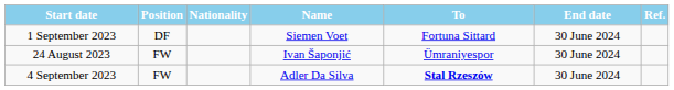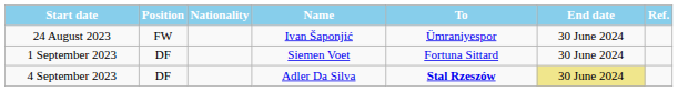 <table class="wikitable"  style="text-align:center; font-size:90%; ">
 <tr>
 <th style="background:#87CEEB; color:#FFFFFF; width:150px;">Start date</th>
 <th style="background:#87CEEB; color:#FFFFFF; width:50px;">Position</th>
 <th style="background:#87CEEB; color:#FFFFFF; width:50px;">Nationality</th>
 <th style="background:#87CEEB; color:#FFFFFF; width:150px;">Name</th>
 <th style="background:#87CEEB; color:#FFFFFF; width:170px;">To</th>
 <th style="background:#87CEEB; color:#FFFFFF; width:120px;">End date</th>
 <th style="background:#87CEEB; color:#FFFFFF; width:25px;">Ref.</th>
 </tr>
 <tr>
+<td>24 August 2023</td>
+<td>FW</td>
+<td></td>
+<td><a href='#'>Ivan Šaponjić</a></td>
+<td> <a href='#'>Ümraniyespor</a></td>
+<td>30 June 2024</td>
+<td></td>
+</tr>
+<tr>
 <td>1 September 2023</td>
 <td>DF</td>
 <td></td>
 <td><a href='#'>Siemen Voet</a></td>
 <td> <a href='#'>Fortuna Sittard</a></td>
 <td>30 June 2024</td>
 <td></td>
 </tr>
 <tr>
-<td>24 August 2023</td>
-<td>FW</td>
-<td></td>
-<td><a href='#'>Ivan Šaponjić</a></td>
-<td> <a href='#'>Ümraniyespor</a></td>
-<td>30 June 2024</td>
-<td></td>
-</tr>
-<tr>
 <td>4 September 2023</td>
-<td>FW</td>
+<td>DF</td>
 <td></td>
 <td><a href='#'>Adler Da Silva</a></td>
 <td><strong> <a href='#'>Stal Rzeszów</a></strong></td>
-<td>30 June 2024</td>
+<td style="background: khaki;">30 June 2024</td>
 <td></td>
 </tr>
 </table>
